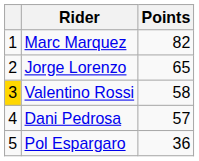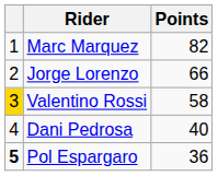 <table class="wikitable" style="font-size: 95%;">
 <tr>
 <th></th>
 <th>Rider</th>
 <th>Points</th>
 </tr>
 <tr>
 <td align=center>1</td>
 <td> <a href='#'>Marc Marquez</a></td>
 <td align=right>82</td>
 </tr>
 <tr>
 <td align=center>2</td>
 <td> <a href='#'>Jorge Lorenzo</a></td>
-<td align=right>65</td>
+<td align=right>66</td>
 </tr>
 <tr>
 <td align=center style="background: gold;">3</td>
 <td> <a href='#'>Valentino Rossi</a></td>
 <td align=right>58</td>
 </tr>
 <tr>
 <td align=center>4</td>
 <td> <a href='#'>Dani Pedrosa</a></td>
-<td align=right>57</td>
+<td align=right>40</td>
 </tr>
 <tr>
-<td align=center>5</td>
+<td align=center><strong>5</strong></td>
 <td> <a href='#'>Pol Espargaro</a></td>
 <td align=right>36</td>
 </tr>
 </table>
